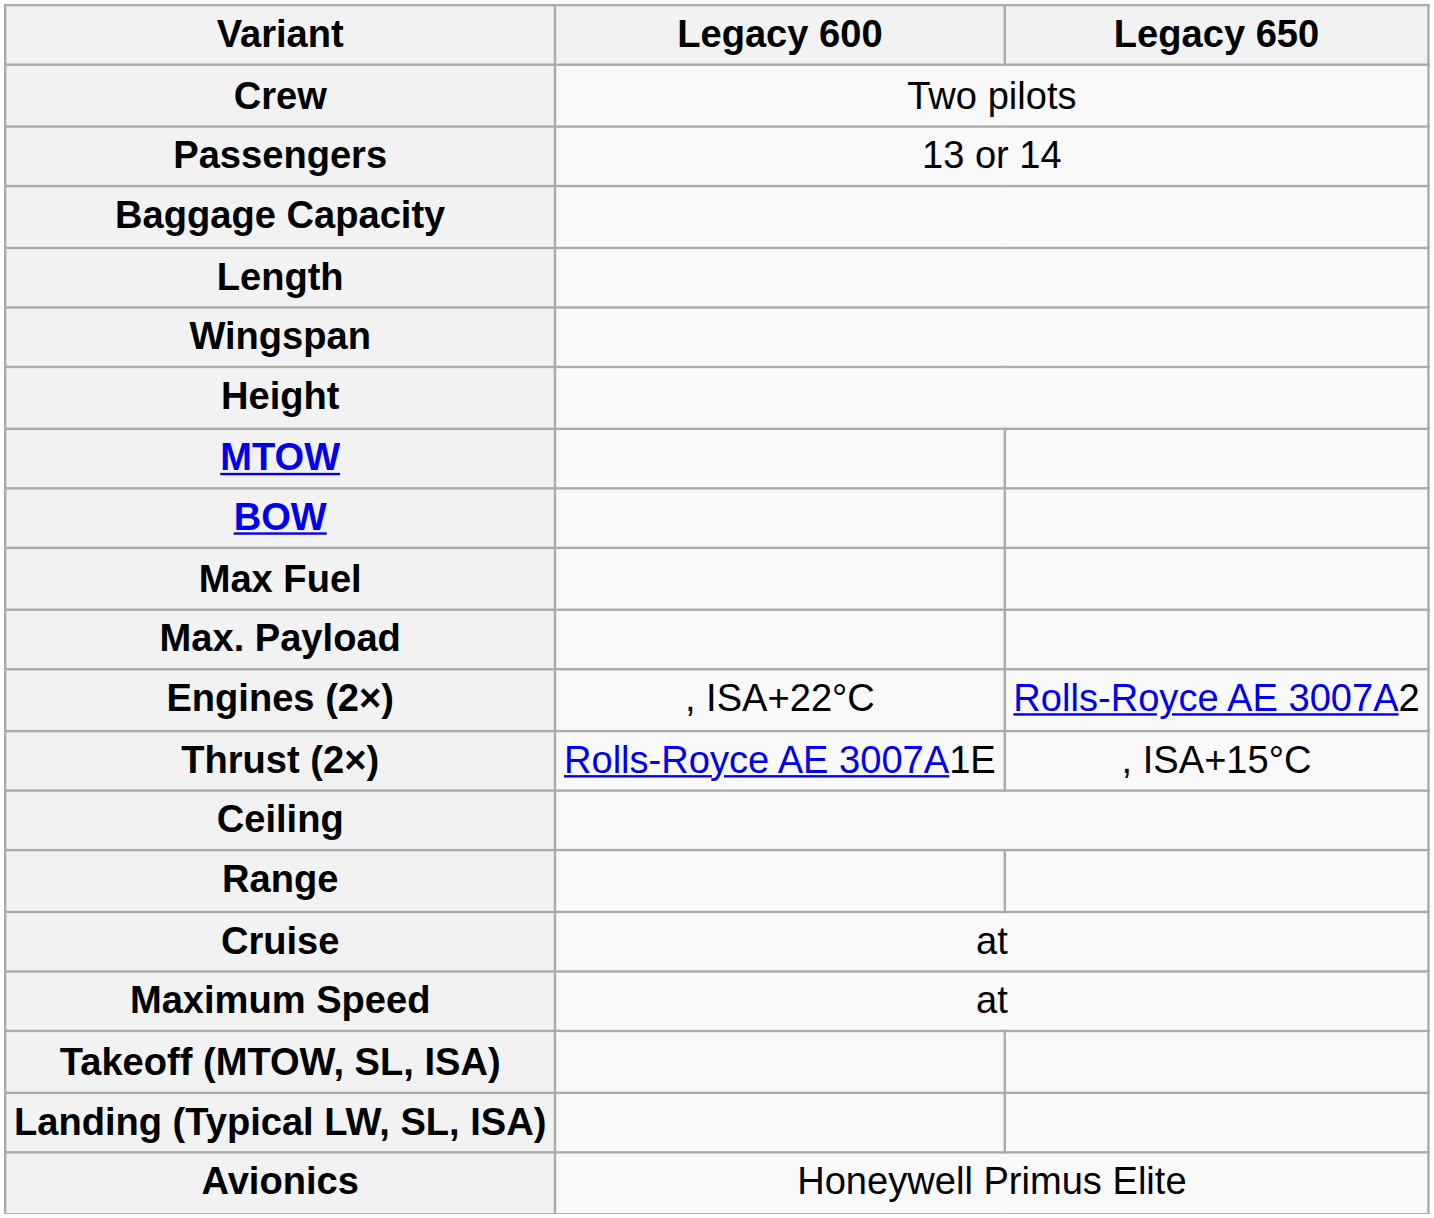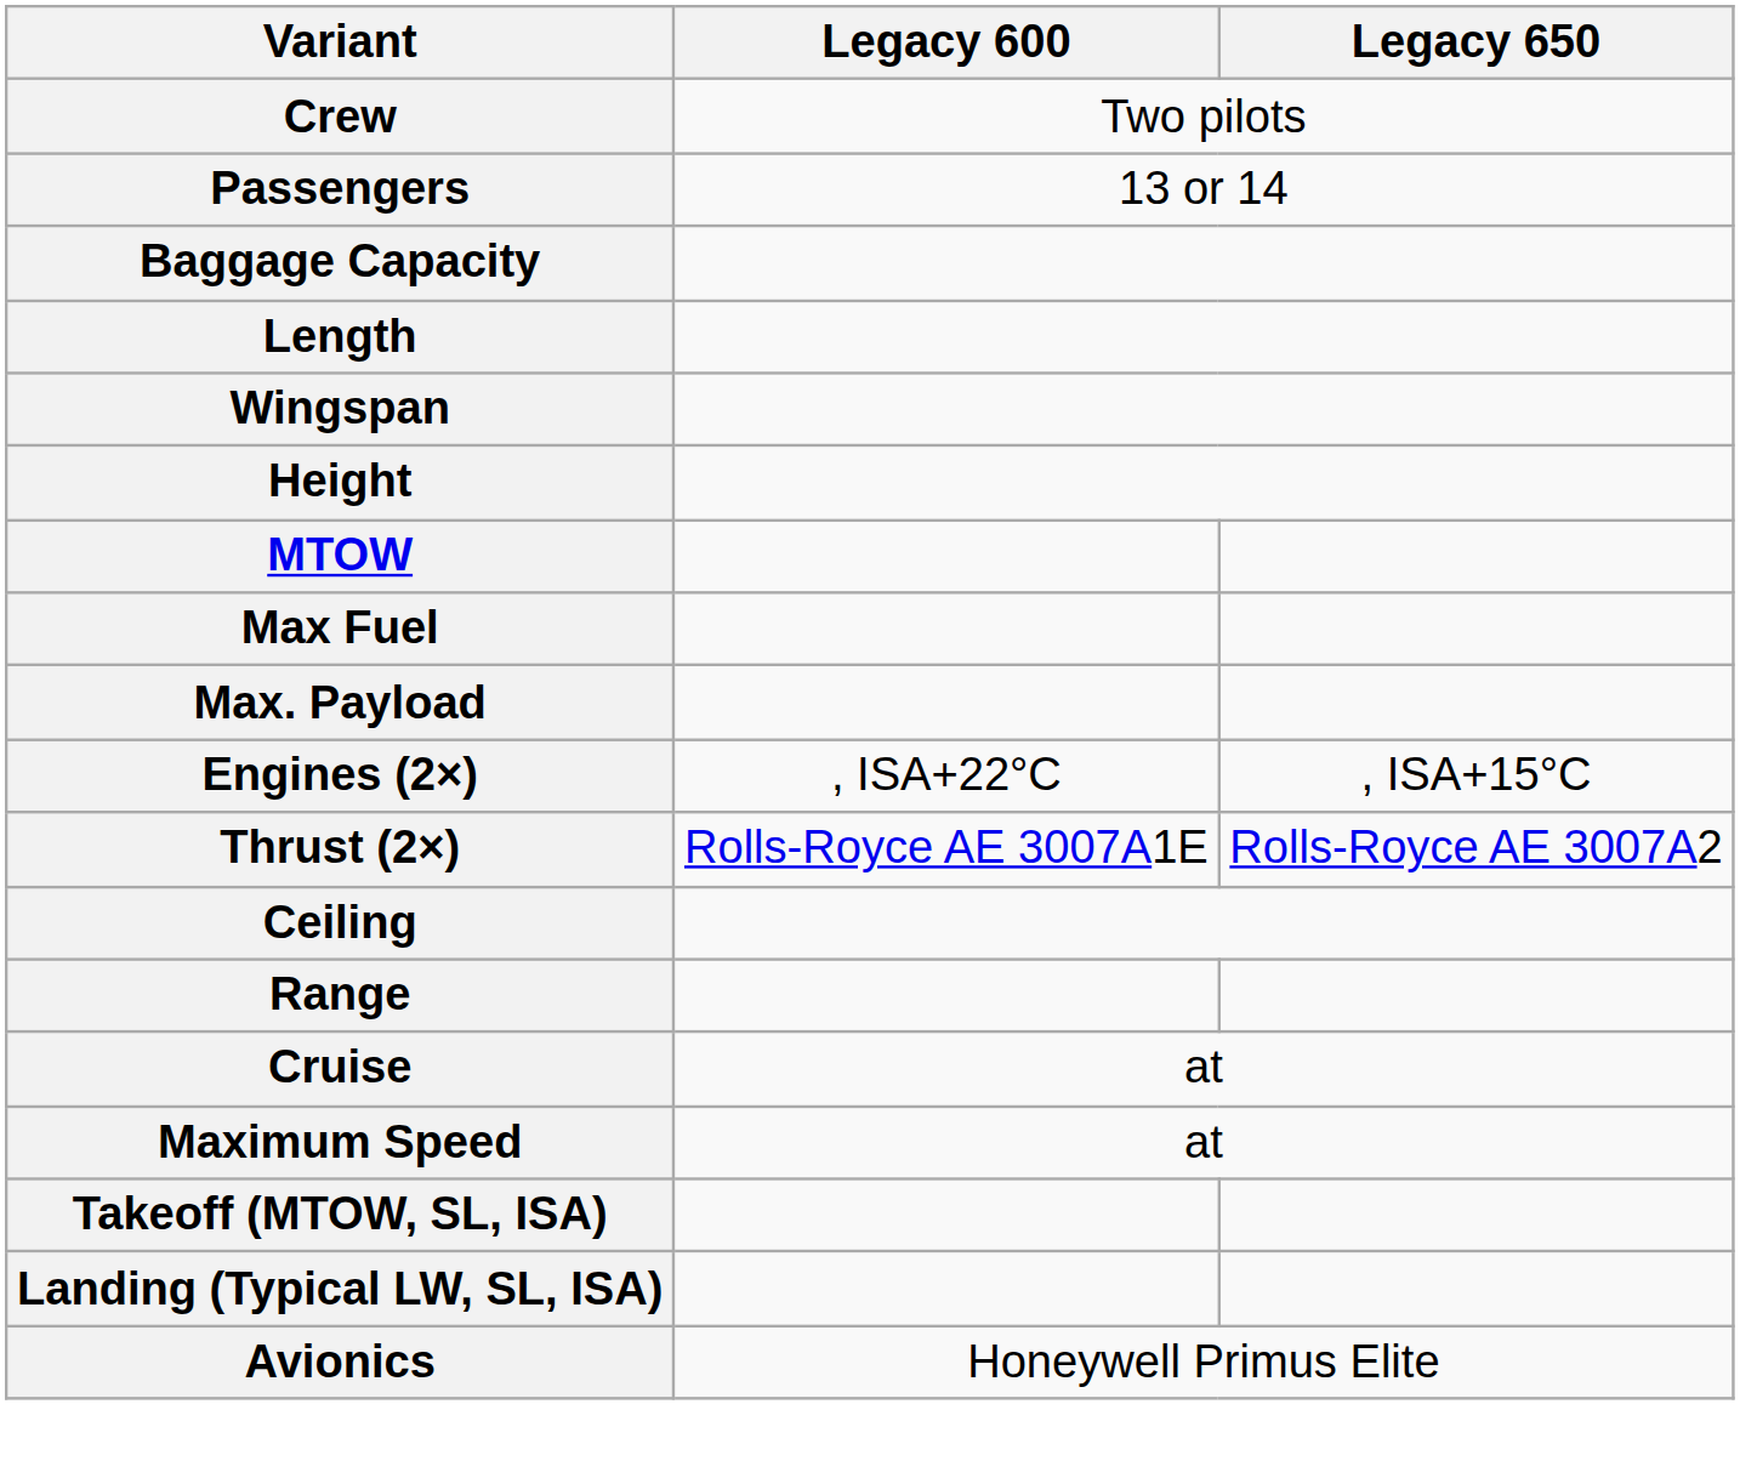 <table class="wikitable" style="text-align:center">
 <tr>
 <th>Variant</th>
 <th>Legacy 600</th>
 <th>Legacy 650</th>
 </tr>
 <tr>
 <th>Crew</th>
 <td colspan=2>Two pilots</td>
 </tr>
 <tr>
 <th>Passengers</th>
 <td colspan=2>13 or 14</td>
 </tr>
 <tr>
 <th>Baggage Capacity</th>
 <td colspan=2></td>
 </tr>
 <tr>
 <th>Length</th>
 <td colspan=2></td>
 </tr>
 <tr>
 <th>Wingspan</th>
 <td colspan=2></td>
 </tr>
 <tr>
 <th>Height</th>
 <td colspan=2></td>
 </tr>
 <tr>
 <th><a href='#'>MTOW</a></th>
 <td></td>
 <td></td>
 </tr>
 <tr>
-<th><a href='#'>BOW</a></th>
-<td></td>
-<td></td>
-</tr>
-<tr>
 <th>Max Fuel</th>
 <td></td>
 <td></td>
 </tr>
 <tr>
 <th>Max. Payload</th>
 <td></td>
 <td></td>
 </tr>
 <tr>
 <th>Engines (2×)</th>
 <td>, ISA+22°C</td>
-<td><a href='#'>Rolls-Royce AE 3007A</a>2</td>
+<td>, ISA+15°C</td>
 </tr>
 <tr>
 <th>Thrust (2×)</th>
 <td><a href='#'>Rolls-Royce AE 3007A</a>1E</td>
-<td>, ISA+15°C</td>
+<td><a href='#'>Rolls-Royce AE 3007A</a>2</td>
 </tr>
 <tr>
 <th>Ceiling</th>
 <td colspan=2></td>
 </tr>
 <tr>
 <th>Range</th>
 <td></td>
 <td></td>
 </tr>
 <tr>
 <th>Cruise</th>
 <td colspan=2> at </td>
 </tr>
 <tr>
 <th>Maximum Speed</th>
 <td colspan=2> at </td>
 </tr>
 <tr>
 <th>Takeoff (MTOW, SL, ISA)</th>
 <td></td>
 <td></td>
 </tr>
 <tr>
 <th>Landing (Typical LW, SL, ISA)</th>
 <td></td>
 <td></td>
 </tr>
 <tr>
 <th>Avionics</th>
 <td colspan=2>Honeywell Primus Elite</td>
 </tr>
 </table>
